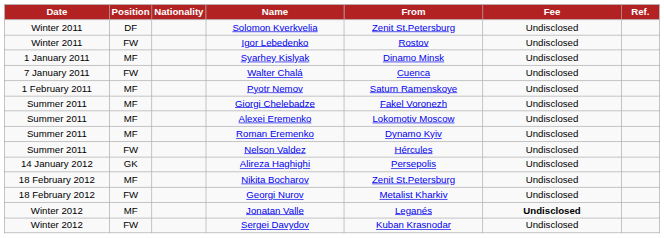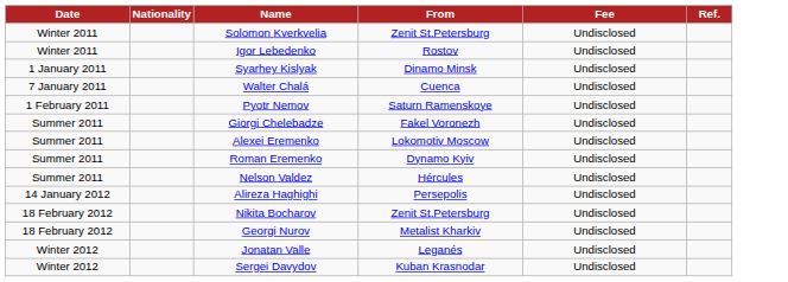 <table class="wikitable"  style="text-align:center; font-size:90%; ">
 <tr>
 <th style="background:#B22222; color:white; width:150px;">Date</th>
-<th style="background:#B22222; color:white; width:50px;">Position</th>
 <th style="background:#B22222; color:white; width:50px;">Nationality</th>
 <th style="background:#B22222; color:white; width:200px;">Name</th>
 <th style="background:#B22222; color:white; width:200px;">From</th>
 <th style="background:#B22222; color:white; width:200px;">Fee</th>
 <th style="background:#B22222; color:white; width:50px;">Ref.</th>
 </tr>
 <tr>
 <td>Winter 2011</td>
-<td>DF</td>
 <td></td>
 <td><a href='#'>Solomon Kverkvelia</a></td>
 <td><a href='#'>Zenit St.Petersburg</a></td>
 <td>Undisclosed</td>
 <td></td>
 </tr>
 <tr>
 <td>Winter 2011</td>
-<td>FW</td>
 <td></td>
 <td><a href='#'>Igor Lebedenko</a></td>
 <td><a href='#'>Rostov</a></td>
 <td>Undisclosed</td>
 <td></td>
 </tr>
 <tr>
 <td>1 January 2011</td>
-<td>MF</td>
 <td></td>
 <td><a href='#'>Syarhey Kislyak</a></td>
 <td><a href='#'>Dinamo Minsk</a></td>
 <td>Undisclosed</td>
 <td></td>
 </tr>
 <tr>
 <td>7 January 2011</td>
-<td>FW</td>
 <td></td>
 <td><a href='#'>Walter Chalá</a></td>
 <td><a href='#'>Cuenca</a></td>
 <td>Undisclosed</td>
 <td></td>
 </tr>
 <tr>
 <td>1 February 2011</td>
-<td>MF</td>
 <td></td>
 <td><a href='#'>Pyotr Nemov</a></td>
 <td><a href='#'>Saturn Ramenskoye</a></td>
 <td>Undisclosed</td>
 <td></td>
 </tr>
 <tr>
 <td>Summer 2011</td>
-<td>MF</td>
 <td></td>
 <td><a href='#'>Giorgi Chelebadze</a></td>
 <td><a href='#'>Fakel Voronezh</a></td>
 <td>Undisclosed</td>
 <td></td>
 </tr>
 <tr>
 <td>Summer 2011</td>
-<td>MF</td>
 <td></td>
 <td><a href='#'>Alexei Eremenko</a></td>
 <td><a href='#'>Lokomotiv Moscow</a></td>
 <td>Undisclosed</td>
 <td></td>
 </tr>
 <tr>
 <td>Summer 2011</td>
-<td>MF</td>
 <td></td>
 <td><a href='#'>Roman Eremenko</a></td>
 <td><a href='#'>Dynamo Kyiv</a></td>
 <td>Undisclosed</td>
 <td></td>
 </tr>
 <tr>
 <td>Summer 2011</td>
-<td>FW</td>
 <td></td>
 <td><a href='#'>Nelson Valdez</a></td>
 <td><a href='#'>Hércules</a></td>
 <td>Undisclosed</td>
 <td></td>
 </tr>
 <tr>
 <td>14 January 2012</td>
-<td>GK</td>
 <td></td>
 <td><a href='#'>Alireza Haghighi</a></td>
 <td><a href='#'>Persepolis</a></td>
 <td>Undisclosed</td>
 <td></td>
 </tr>
 <tr>
 <td>18 February 2012</td>
-<td>MF</td>
 <td></td>
 <td><a href='#'>Nikita Bocharov</a></td>
 <td><a href='#'>Zenit St.Petersburg</a></td>
 <td>Undisclosed</td>
 <td></td>
 </tr>
 <tr>
 <td>18 February 2012</td>
-<td>FW</td>
 <td></td>
 <td><a href='#'>Georgi Nurov</a></td>
 <td><a href='#'>Metalist Kharkiv</a></td>
 <td>Undisclosed</td>
 <td></td>
 </tr>
 <tr>
 <td>Winter 2012</td>
-<td>MF</td>
 <td></td>
 <td><a href='#'>Jonatan Valle</a></td>
 <td><a href='#'>Leganés</a></td>
-<td><strong>Undisclosed</strong></td>
+<td>Undisclosed</td>
 <td></td>
 </tr>
 <tr>
 <td>Winter 2012</td>
-<td>FW</td>
 <td></td>
 <td><a href='#'>Sergei Davydov</a></td>
 <td><a href='#'>Kuban Krasnodar</a></td>
 <td>Undisclosed</td>
 <td></td>
 </tr>
 </table>
